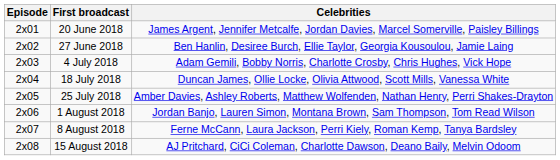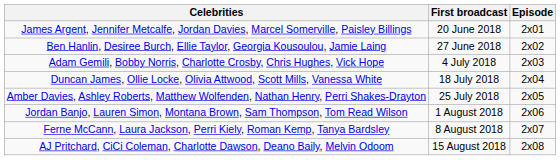 <table class="wikitable" style="text-align:center;">
 <tr>
+<th>Celebrities</th>
+<th>First broadcast</th>
 <th>Episode</th>
-<th>First broadcast</th>
-<th>Celebrities</th>
 </tr>
 <tr>
+<td><a href='#'>James Argent</a>, <a href='#'>Jennifer Metcalfe</a>, <a href='#'>Jordan Davies</a>, <a href='#'>Marcel Somerville</a>, <a href='#'>Paisley Billings</a></td>
+<td>20 June 2018</td>
 <td>2x01</td>
-<td>20 June 2018</td>
-<td><a href='#'>James Argent</a>, <a href='#'>Jennifer Metcalfe</a>, <a href='#'>Jordan Davies</a>, <a href='#'>Marcel Somerville</a>, <a href='#'>Paisley Billings</a></td>
 </tr>
 <tr>
+<td><a href='#'>Ben Hanlin</a>, <a href='#'>Desiree Burch</a>, <a href='#'>Ellie Taylor</a>, <a href='#'>Georgia Kousoulou</a>, <a href='#'>Jamie Laing</a></td>
+<td>27 June 2018</td>
 <td>2x02</td>
-<td>27 June 2018</td>
-<td><a href='#'>Ben Hanlin</a>, <a href='#'>Desiree Burch</a>, <a href='#'>Ellie Taylor</a>, <a href='#'>Georgia Kousoulou</a>, <a href='#'>Jamie Laing</a></td>
 </tr>
 <tr>
+<td><a href='#'>Adam Gemili</a>, <a href='#'>Bobby Norris</a>, <a href='#'>Charlotte Crosby</a>, <a href='#'>Chris Hughes</a>, <a href='#'>Vick Hope</a></td>
+<td>4 July 2018</td>
 <td>2x03</td>
-<td>4 July 2018</td>
-<td><a href='#'>Adam Gemili</a>, <a href='#'>Bobby Norris</a>, <a href='#'>Charlotte Crosby</a>, <a href='#'>Chris Hughes</a>, <a href='#'>Vick Hope</a></td>
 </tr>
 <tr>
+<td><a href='#'>Duncan James</a>, <a href='#'>Ollie Locke</a>, <a href='#'>Olivia Attwood</a>, <a href='#'>Scott Mills</a>, <a href='#'>Vanessa White</a></td>
+<td>18 July 2018</td>
 <td>2x04</td>
-<td>18 July 2018</td>
-<td><a href='#'>Duncan James</a>, <a href='#'>Ollie Locke</a>, <a href='#'>Olivia Attwood</a>, <a href='#'>Scott Mills</a>, <a href='#'>Vanessa White</a></td>
 </tr>
 <tr>
+<td><a href='#'>Amber Davies</a>, <a href='#'>Ashley Roberts</a>, <a href='#'>Matthew Wolfenden</a>, <a href='#'>Nathan Henry</a>, <a href='#'>Perri Shakes-Drayton</a></td>
+<td>25 July 2018</td>
 <td>2x05</td>
-<td>25 July 2018</td>
-<td><a href='#'>Amber Davies</a>, <a href='#'>Ashley Roberts</a>, <a href='#'>Matthew Wolfenden</a>, <a href='#'>Nathan Henry</a>, <a href='#'>Perri Shakes-Drayton</a></td>
 </tr>
 <tr>
+<td><a href='#'>Jordan Banjo</a>, <a href='#'>Lauren Simon</a>, <a href='#'>Montana Brown</a>, <a href='#'>Sam Thompson</a>, <a href='#'>Tom Read Wilson</a></td>
+<td>1 August 2018</td>
 <td>2x06</td>
-<td>1 August 2018</td>
-<td><a href='#'>Jordan Banjo</a>, <a href='#'>Lauren Simon</a>, <a href='#'>Montana Brown</a>, <a href='#'>Sam Thompson</a>, <a href='#'>Tom Read Wilson</a></td>
 </tr>
 <tr>
+<td><a href='#'>Ferne McCann</a>, <a href='#'>Laura Jackson</a>, <a href='#'>Perri Kiely</a>, <a href='#'>Roman Kemp</a>, <a href='#'>Tanya Bardsley</a></td>
+<td>8 August 2018</td>
 <td>2x07</td>
-<td>8 August 2018</td>
-<td><a href='#'>Ferne McCann</a>, <a href='#'>Laura Jackson</a>, <a href='#'>Perri Kiely</a>, <a href='#'>Roman Kemp</a>, <a href='#'>Tanya Bardsley</a></td>
 </tr>
 <tr>
+<td><a href='#'>AJ Pritchard</a>, <a href='#'>CiCi Coleman</a>, <a href='#'>Charlotte Dawson</a>, <a href='#'>Deano Baily</a>, <a href='#'>Melvin Odoom</a></td>
+<td>15 August 2018</td>
 <td>2x08</td>
-<td>15 August 2018</td>
-<td><a href='#'>AJ Pritchard</a>, <a href='#'>CiCi Coleman</a>, <a href='#'>Charlotte Dawson</a>, <a href='#'>Deano Baily</a>, <a href='#'>Melvin Odoom</a></td>
 </tr>
 </table>
